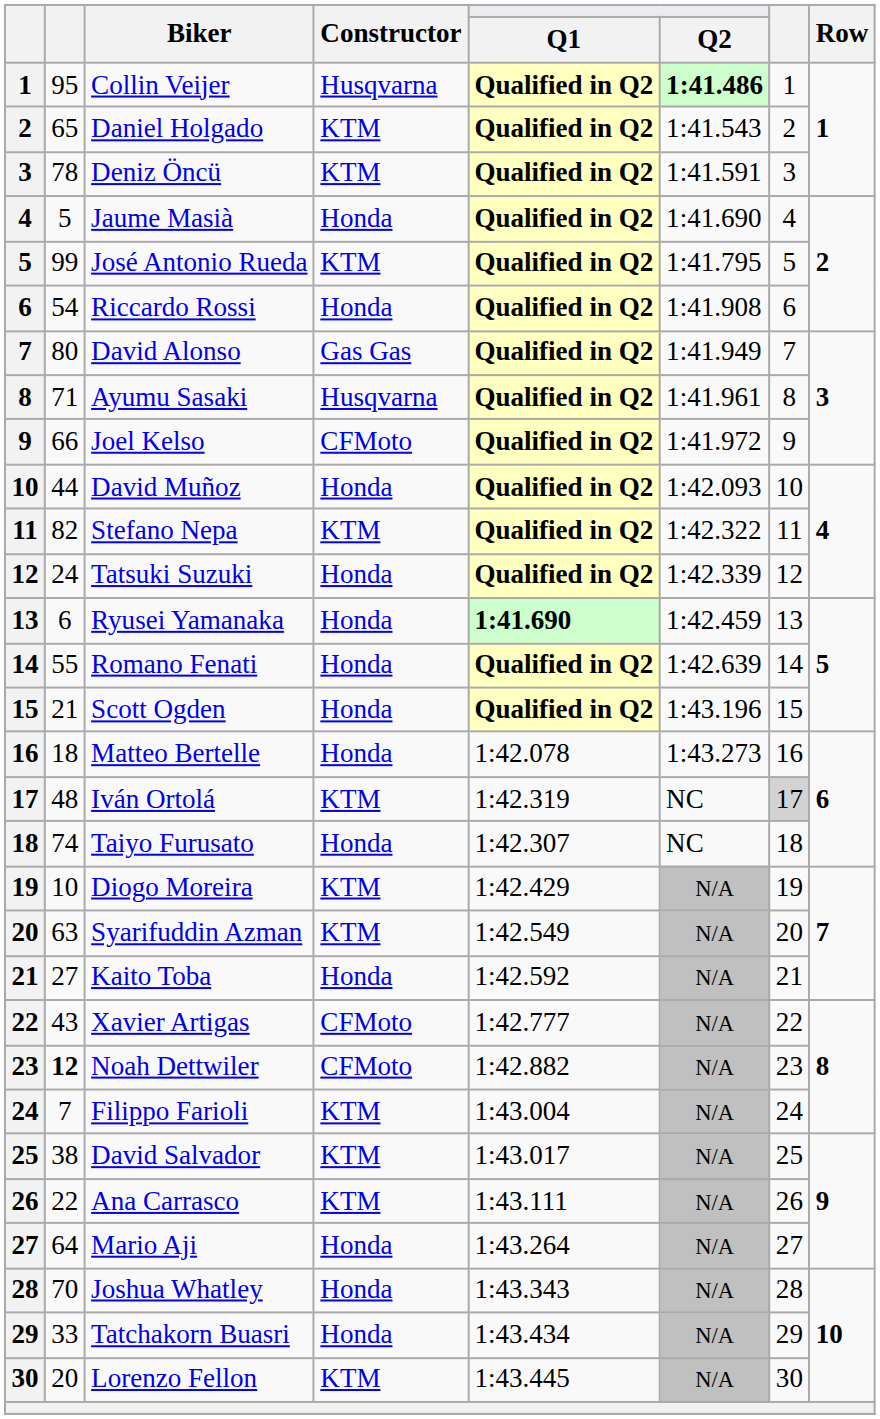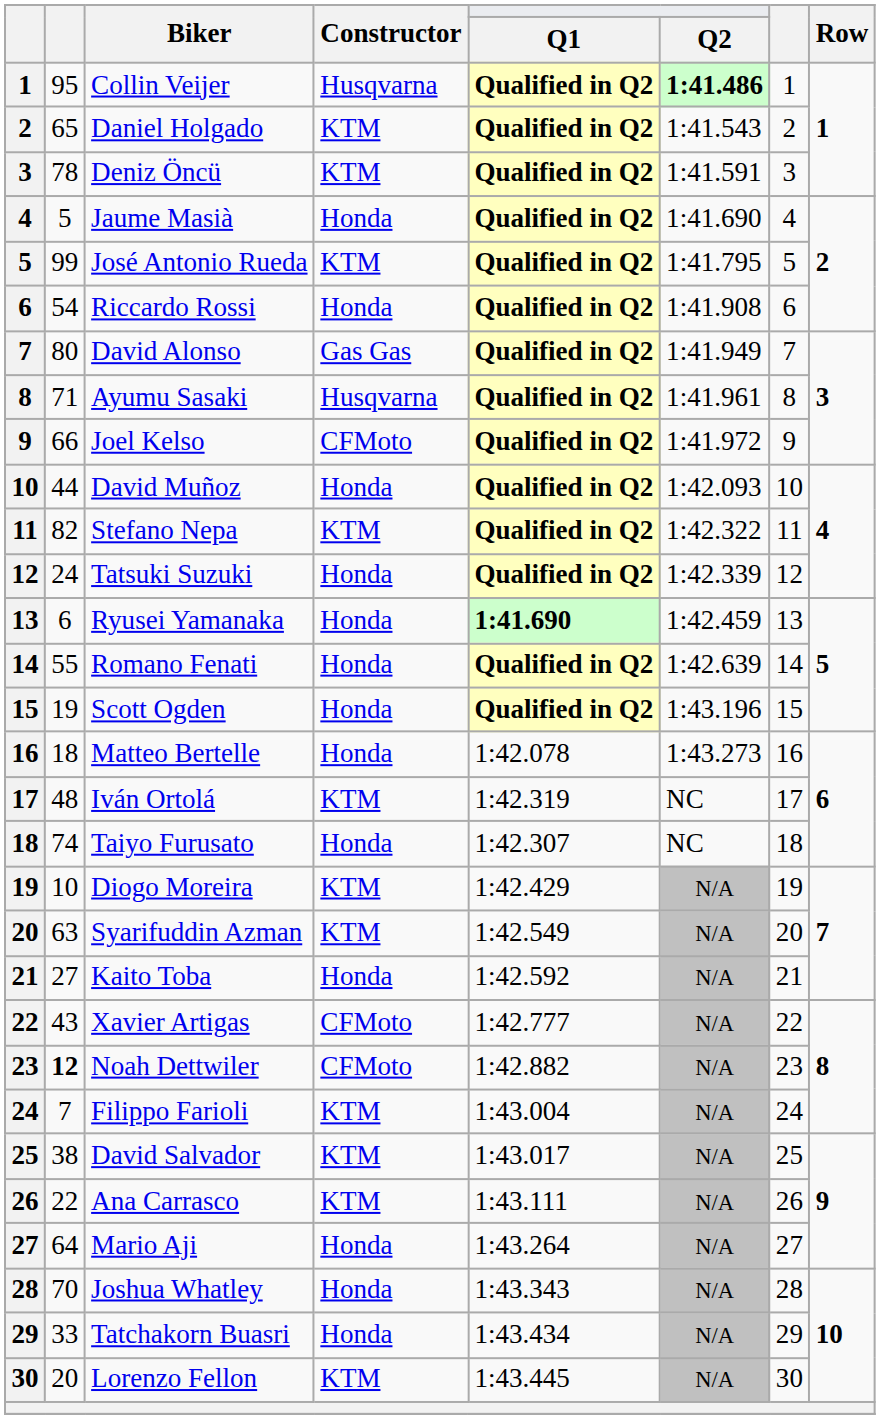 <table class="wikitable sortable" style="font-size: 85%;">
 <tr>
 <th rowspan="2"></th>
 <th rowspan="2"></th>
 <th rowspan="2">Biker</th>
 <th rowspan="2">Constructor</th>
 <th colspan="2" style="background:#eaecf0; text-align:center;"></th>
 <th rowspan="2"></th>
 <th rowspan="2">Row</th>
 </tr>
 <tr>
 <th scope="col">Q1</th>
 <th scope="col">Q2</th>
 </tr>
 <tr>
 <th scope="row">1</th>
 <td align="center">95</td>
 <td> <a href='#'>Collin Veijer</a></td>
 <td><a href='#'>Husqvarna</a></td>
 <td style="background:#ffffbf;"><strong>Qualified in Q2</strong></td>
 <td style="background:#ccffcc;"><strong>1:41.486</strong></td>
 <td align="center">1</td>
 <td rowspan="3"><strong>1</strong></td>
 </tr>
 <tr>
 <th scope="row">2</th>
 <td align="center">65</td>
 <td> <a href='#'>Daniel Holgado</a></td>
 <td><a href='#'>KTM</a></td>
 <td style="background:#ffffbf;"><strong>Qualified in Q2</strong></td>
 <td>1:41.543</td>
 <td align="center">2</td>
 </tr>
 <tr>
 <th scope="row">3</th>
 <td align="center">78</td>
 <td> <a href='#'>Deniz Öncü</a></td>
 <td><a href='#'>KTM</a></td>
 <td style="background:#ffffbf;"><strong>Qualified in Q2</strong></td>
 <td>1:41.591</td>
 <td align="center">3</td>
 </tr>
 <tr>
 <th scope="row">4</th>
 <td align="center">5</td>
 <td> <a href='#'>Jaume Masià</a></td>
 <td><a href='#'>Honda</a></td>
 <td style="background:#ffffbf;"><strong>Qualified in Q2</strong></td>
 <td>1:41.690</td>
 <td align="center">4</td>
 <td rowspan="3"><strong>2</strong></td>
 </tr>
 <tr>
 <th scope="row">5</th>
 <td align="center">99</td>
 <td> <a href='#'>José Antonio Rueda</a></td>
 <td><a href='#'>KTM</a></td>
 <td style="background:#ffffbf;"><strong>Qualified in Q2</strong></td>
 <td>1:41.795</td>
 <td align="center">5</td>
 </tr>
 <tr>
 <th scope="row">6</th>
 <td align="center">54</td>
 <td> <a href='#'>Riccardo Rossi</a></td>
 <td><a href='#'>Honda</a></td>
 <td style="background:#ffffbf;"><strong>Qualified in Q2</strong></td>
 <td>1:41.908</td>
 <td align="center">6</td>
 </tr>
 <tr>
 <th scope="row">7</th>
 <td align="center">80</td>
 <td> <a href='#'>David Alonso</a></td>
 <td><a href='#'>Gas Gas</a></td>
 <td style="background:#ffffbf;"><strong>Qualified in Q2</strong></td>
 <td>1:41.949</td>
 <td align="center">7</td>
 <td rowspan="3"><strong>3</strong></td>
 </tr>
 <tr>
 <th scope="row">8</th>
 <td align="center">71</td>
 <td> <a href='#'>Ayumu Sasaki</a></td>
 <td><a href='#'>Husqvarna</a></td>
 <td style="background:#ffffbf;"><strong>Qualified in Q2</strong></td>
 <td>1:41.961</td>
 <td align="center">8</td>
 </tr>
 <tr>
 <th scope="row">9</th>
 <td align="center">66</td>
 <td> <a href='#'>Joel Kelso</a></td>
 <td><a href='#'>CFMoto</a></td>
 <td style="background:#ffffbf;"><strong>Qualified in Q2</strong></td>
 <td>1:41.972</td>
 <td align="center">9</td>
 </tr>
 <tr>
 <th scope="row">10</th>
 <td align="center">44</td>
 <td> <a href='#'>David Muñoz</a></td>
 <td><a href='#'>Honda</a></td>
 <td style="background:#ffffbf;"><strong>Qualified in Q2</strong></td>
 <td>1:42.093</td>
 <td align="center">10</td>
 <td rowspan="3"><strong>4</strong></td>
 </tr>
 <tr>
 <th scope="row">11</th>
 <td align="center">82</td>
 <td> <a href='#'>Stefano Nepa</a></td>
 <td><a href='#'>KTM</a></td>
 <td style="background:#ffffbf;"><strong>Qualified in Q2</strong></td>
 <td>1:42.322</td>
 <td align="center">11</td>
 </tr>
 <tr>
 <th scope="row">12</th>
 <td align="center">24</td>
 <td> <a href='#'>Tatsuki Suzuki</a></td>
 <td><a href='#'>Honda</a></td>
 <td style="background:#ffffbf;"><strong>Qualified in Q2</strong></td>
 <td>1:42.339</td>
 <td align="center">12</td>
 </tr>
 <tr>
 <th scope="row">13</th>
 <td align="center">6</td>
 <td> <a href='#'>Ryusei Yamanaka</a></td>
 <td><a href='#'>Honda</a></td>
 <td style="background:#ccffcc;"><strong>1:41.690</strong></td>
 <td>1:42.459</td>
 <td align="center">13</td>
 <td rowspan="3"><strong>5</strong></td>
 </tr>
 <tr>
 <th scope="row">14</th>
 <td align="center">55</td>
 <td> <a href='#'>Romano Fenati</a></td>
 <td><a href='#'>Honda</a></td>
 <td style="background:#ffffbf;"><strong>Qualified in Q2</strong></td>
 <td>1:42.639</td>
 <td align="center">14</td>
 </tr>
 <tr>
 <th scope="row">15</th>
-<td align="center">21</td>
+<td align="center">19</td>
 <td> <a href='#'>Scott Ogden</a></td>
 <td><a href='#'>Honda</a></td>
 <td style="background:#ffffbf;"><strong>Qualified in Q2</strong></td>
 <td>1:43.196</td>
 <td align="center">15</td>
 </tr>
 <tr>
 <th scope="row">16</th>
 <td align="center">18</td>
 <td> <a href='#'>Matteo Bertelle</a></td>
 <td><a href='#'>Honda</a></td>
 <td>1:42.078</td>
 <td>1:43.273</td>
 <td align="center">16</td>
 <td rowspan="3"><strong>6</strong></td>
 </tr>
 <tr>
 <th scope="row">17</th>
 <td align="center">48</td>
 <td> <a href='#'>Iván Ortolá</a></td>
 <td><a href='#'>KTM</a></td>
 <td>1:42.319</td>
 <td>NC</td>
-<td align="center" style="background: lightgrey;">17</td>
+<td align="center">17</td>
 </tr>
 <tr>
 <th scope="row">18</th>
 <td align="center">74</td>
 <td> <a href='#'>Taiyo Furusato</a></td>
 <td><a href='#'>Honda</a></td>
 <td>1:42.307</td>
 <td>NC</td>
 <td align="center">18</td>
 </tr>
 <tr>
 <th scope="row">19</th>
 <td align="center">10</td>
 <td> <a href='#'>Diogo Moreira</a></td>
 <td><a href='#'>KTM</a></td>
 <td>1:42.429</td>
 <td style="background: silver" align="center" data-sort-value="19"><small>N/A</small></td>
 <td align="center">19</td>
 <td rowspan="3"><strong>7</strong></td>
 </tr>
 <tr>
 <th scope="row">20</th>
 <td align="center">63</td>
 <td> <a href='#'>Syarifuddin Azman</a></td>
 <td><a href='#'>KTM</a></td>
 <td>1:42.549</td>
 <td style="background: silver" align="center" data-sort-value="20"><small>N/A</small></td>
 <td align="center">20</td>
 </tr>
 <tr>
 <th scope="row">21</th>
 <td align="center">27</td>
 <td> <a href='#'>Kaito Toba</a></td>
 <td><a href='#'>Honda</a></td>
 <td>1:42.592</td>
 <td style="background: silver" align="center" data-sort-value="21"><small>N/A</small></td>
 <td align="center">21</td>
 </tr>
 <tr>
 <th scope="row">22</th>
 <td align="center">43</td>
 <td> <a href='#'>Xavier Artigas</a></td>
 <td><a href='#'>CFMoto</a></td>
 <td>1:42.777</td>
 <td style="background: silver" align="center" data-sort-value="22"><small>N/A</small></td>
 <td align="center">22</td>
 <td rowspan="3"><strong>8</strong></td>
 </tr>
 <tr>
 <th scope="row">23</th>
 <td align="center"><strong>12</strong></td>
 <td> <a href='#'>Noah Dettwiler</a></td>
 <td><a href='#'>CFMoto</a></td>
 <td>1:42.882</td>
 <td style="background: silver" align="center" data-sort-value="23"><small>N/A</small></td>
 <td align="center">23</td>
 </tr>
 <tr>
 <th scope="row">24</th>
 <td align="center">7</td>
 <td> <a href='#'>Filippo Farioli</a></td>
 <td><a href='#'>KTM</a></td>
 <td>1:43.004</td>
 <td style="background: silver" align="center" data-sort-value="25"><small>N/A</small></td>
 <td align="center">24</td>
 </tr>
 <tr>
 <th scope="row">25</th>
 <td align="center">38</td>
 <td> <a href='#'>David Salvador</a></td>
 <td><a href='#'>KTM</a></td>
 <td>1:43.017</td>
 <td style="background: silver" align="center" data-sort-value="26"><small>N/A</small></td>
 <td align="center">25</td>
 <td rowspan="3"><strong>9</strong></td>
 </tr>
 <tr>
 <th scope="row">26</th>
 <td align="center">22</td>
 <td> <a href='#'>Ana Carrasco</a></td>
 <td><a href='#'>KTM</a></td>
 <td>1:43.111</td>
 <td style="background: silver" align="center" data-sort-value="27"><small>N/A</small></td>
 <td align="center">26</td>
 </tr>
 <tr>
 <th scope="row">27</th>
 <td align="center">64</td>
 <td> <a href='#'>Mario Aji</a></td>
 <td><a href='#'>Honda</a></td>
 <td>1:43.264</td>
 <td style="background: silver" align="center" data-sort-value="28"><small>N/A</small></td>
 <td align="center">27</td>
 </tr>
 <tr>
 <th scope="row">28</th>
 <td align="center">70</td>
 <td> <a href='#'>Joshua Whatley</a></td>
 <td><a href='#'>Honda</a></td>
 <td>1:43.343</td>
 <td style="background: silver" align="center" data-sort-value="28"><small>N/A</small></td>
 <td align="center">28</td>
 <td rowspan="3"><strong>10</strong></td>
 </tr>
 <tr>
 <th scope="row">29</th>
 <td align="center">33</td>
 <td> <a href='#'>Tatchakorn Buasri</a></td>
 <td><a href='#'>Honda</a></td>
 <td>1:43.434</td>
 <td style="background: silver" align="center" data-sort-value="29"><small>N/A</small></td>
 <td align="center">29</td>
 </tr>
 <tr>
 <th scope="row">30</th>
 <td align="center">20</td>
 <td> <a href='#'>Lorenzo Fellon</a></td>
 <td><a href='#'>KTM</a></td>
 <td>1:43.445</td>
 <td style="background: silver" align="center" data-sort-value="30"><small>N/A</small></td>
 <td align="center">30</td>
 </tr>
 <tr>
 <th colspan="8"></th>
 </tr>
 <tr>
 </tr>
 </table>
